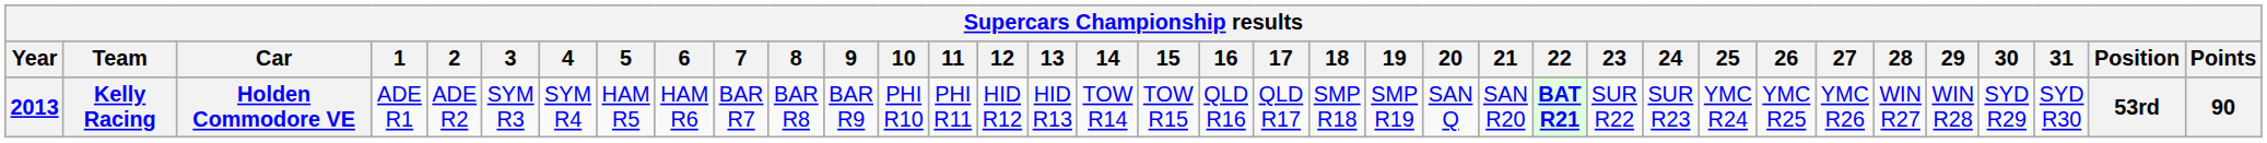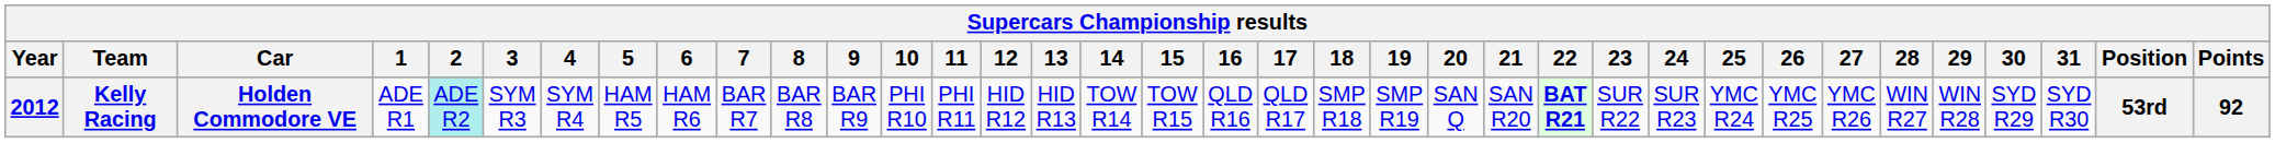 <table class="wikitable" style="text-align:center; font-size:75%">
 <tr>
 <th colspan=36><a href='#'>Supercars Championship</a> results</th>
 </tr>
 <tr>
 <th>Year</th>
 <th>Team</th>
 <th>Car</th>
 <th>1</th>
 <th>2</th>
 <th>3</th>
 <th>4</th>
 <th>5</th>
 <th>6</th>
 <th>7</th>
 <th>8</th>
 <th>9</th>
 <th>10</th>
 <th>11</th>
 <th>12</th>
 <th>13</th>
 <th>14</th>
 <th>15</th>
 <th>16</th>
 <th>17</th>
 <th>18</th>
 <th>19</th>
 <th>20</th>
 <th>21</th>
 <th>22</th>
 <th>23</th>
 <th>24</th>
 <th>25</th>
 <th>26</th>
 <th>27</th>
 <th>28</th>
 <th>29</th>
 <th>30</th>
 <th>31</th>
 <th>Position</th>
 <th>Points</th>
 </tr>
 <tr>
-<th><a href='#'>2013</a></th>
+<th><a href='#'>2012</a></th>
 <th><a href='#'>Kelly Racing</a></th>
 <th><a href='#'>Holden Commodore VE</a></th>
 <td><a href='#'>ADE<br>R1</a></td>
-<td><a href='#'>ADE<br>R2</a></td>
+<td style="background: paleturquoise;"><a href='#'>ADE<br>R2</a></td>
 <td><a href='#'>SYM<br>R3</a></td>
 <td><a href='#'>SYM<br>R4</a></td>
 <td><a href='#'>HAM<br>R5</a></td>
 <td><a href='#'>HAM<br>R6</a></td>
 <td><a href='#'>BAR<br>R7</a></td>
 <td><a href='#'>BAR<br>R8</a></td>
 <td><a href='#'>BAR<br>R9</a></td>
 <td><a href='#'>PHI<br>R10</a></td>
 <td><a href='#'>PHI<br>R11</a></td>
 <td><a href='#'>HID<br>R12</a></td>
 <td><a href='#'>HID<br>R13</a></td>
 <td><a href='#'>TOW<br>R14</a></td>
 <td><a href='#'>TOW<br>R15</a></td>
 <td><a href='#'>QLD<br>R16</a></td>
 <td><a href='#'>QLD<br>R17</a></td>
 <td><a href='#'>SMP<br>R18</a></td>
 <td><a href='#'>SMP<br>R19</a></td>
 <td><a href='#'>SAN<br>Q</a></td>
 <td><a href='#'>SAN<br>R20</a></td>
 <td style="background: #dfffdf"><strong><a href='#'>BAT<br>R21</a><br></strong></td>
 <td><a href='#'>SUR<br>R22</a></td>
 <td><a href='#'>SUR<br>R23</a></td>
 <td><a href='#'>YMC<br>R24</a></td>
 <td><a href='#'>YMC<br>R25</a></td>
 <td><a href='#'>YMC<br>R26</a></td>
 <td><a href='#'>WIN<br>R27</a></td>
 <td><a href='#'>WIN<br>R28</a></td>
 <td><a href='#'>SYD<br>R29</a></td>
 <td><a href='#'>SYD<br>R30</a></td>
 <th>53rd</th>
-<th>90</th>
+<th>92</th>
 </tr>
 </table>
